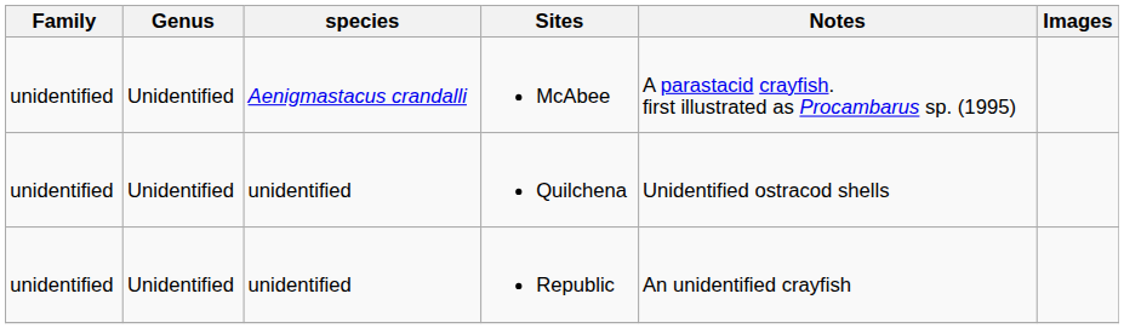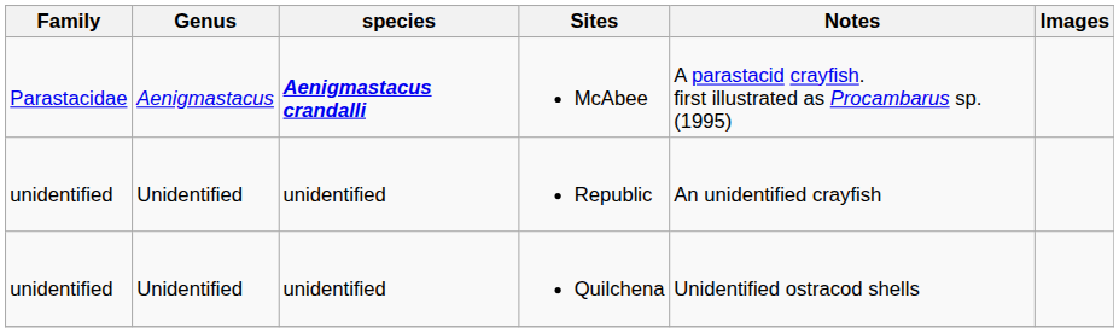 <table class="wikitable sortable"  style="margin:auto; width:100%;">
 <tr>
 <th>Family</th>
 <th>Genus</th>
 <th>species</th>
 <th>Sites</th>
 <th>Notes</th>
 <th>Images</th>
 </tr>
 <tr>
-<td><br>unidentified</td>
-<td><br>Unidentified</td>
-<td><br><em><a href='#'>Aenigmastacus crandalli</a></em></td>
+<td><br><a href='#'>Parastacidae</a></td>
+<td><br><em><a href='#'>Aenigmastacus</a></em></td>
+<td><strong><br><em><a href='#'>Aenigmastacus crandalli</a></em></strong></td>
 <td><br><ul><li>McAbee</li></ul></td>
 <td><br>A <a href='#'>parastacid</a> <a href='#'>crayfish</a>.<br> first illustrated as <em><a href='#'>Procambarus</a></em> sp. (1995)</td>
-<td></td>
-</tr>
-<tr>
-<td><br>unidentified</td>
-<td><br>Unidentified</td>
-<td><br>unidentified</td>
-<td><br><ul><li>Quilchena</li></ul></td>
-<td><br>Unidentified ostracod shells</td>
 <td></td>
 </tr>
 <tr>
 <td><br>unidentified</td>
 <td><br>Unidentified</td>
 <td><br>unidentified</td>
 <td><br><ul><li>Republic</li></ul></td>
 <td><br>An unidentified crayfish</td>
 <td><br></td>
 </tr>
 <tr>
+<td><br>unidentified</td>
+<td><br>Unidentified</td>
+<td><br>unidentified</td>
+<td><br><ul><li>Quilchena</li></ul></td>
+<td><br>Unidentified ostracod shells</td>
+<td></td>
+</tr>
+<tr>
 </tr>
 </table>
